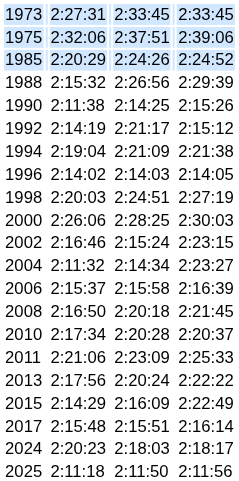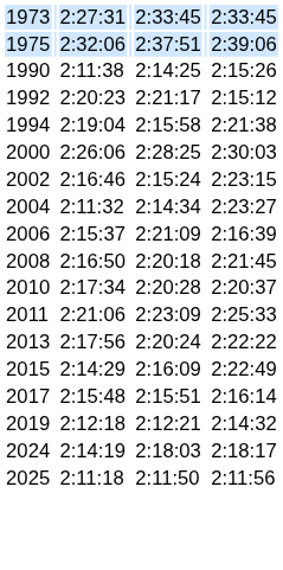 <table>
 <tr bgcolor=#D0E7FF>
 <td>1973</td>
 <td></td>
 <td>2:27:31</td>
 <td></td>
 <td>2:33:45</td>
 <td></td>
 <td>2:33:45</td>
 </tr>
 <tr bgcolor=#D0E7FF>
 <td>1975</td>
 <td></td>
 <td>2:32:06</td>
 <td></td>
 <td>2:37:51</td>
 <td></td>
 <td>2:39:06</td>
 </tr>
-<tr bgcolor=#D0E7FF>
-<td>1985</td>
-<td></td>
-<td>2:20:29</td>
-<td></td>
-<td>2:24:26</td>
-<td></td>
-<td>2:24:52</td>
-</tr>
-<tr>
-<td>1988</td>
-<td></td>
-<td>2:15:32</td>
-<td></td>
-<td>2:26:56</td>
-<td></td>
-<td>2:29:39</td>
-</tr>
 <tr>
 <td>1990</td>
 <td></td>
 <td>2:11:38</td>
 <td></td>
 <td>2:14:25</td>
 <td></td>
 <td>2:15:26</td>
 </tr>
 <tr>
 <td>1992</td>
 <td></td>
-<td>2:14:19</td>
+<td>2:20:23</td>
 <td></td>
 <td>2:21:17</td>
 <td></td>
 <td>2:15:12</td>
 </tr>
 <tr>
 <td>1994</td>
 <td></td>
 <td>2:19:04</td>
 <td></td>
-<td>2:21:09</td>
+<td>2:15:58</td>
 <td></td>
 <td>2:21:38</td>
-</tr>
-<tr>
-<td>1996</td>
-<td></td>
-<td>2:14:02</td>
-<td></td>
-<td>2:14:03</td>
-<td></td>
-<td>2:14:05</td>
-</tr>
-<tr>
-<td>1998</td>
-<td></td>
-<td>2:20:03</td>
-<td></td>
-<td>2:24:51</td>
-<td></td>
-<td>2:27:19</td>
 </tr>
 <tr>
 <td>2000</td>
 <td></td>
 <td>2:26:06</td>
 <td></td>
 <td>2:28:25</td>
 <td></td>
 <td>2:30:03</td>
 </tr>
 <tr>
 <td>2002</td>
 <td></td>
 <td>2:16:46</td>
 <td></td>
 <td>2:15:24</td>
 <td></td>
 <td>2:23:15</td>
 </tr>
 <tr>
 <td>2004</td>
 <td></td>
 <td>2:11:32</td>
 <td></td>
 <td>2:14:34</td>
 <td></td>
 <td>2:23:27</td>
 </tr>
 <tr>
 <td>2006</td>
 <td></td>
 <td>2:15:37</td>
 <td></td>
-<td>2:15:58</td>
+<td>2:21:09</td>
 <td></td>
 <td>2:16:39</td>
 </tr>
 <tr>
 <td>2008</td>
 <td></td>
 <td>2:16:50</td>
 <td></td>
 <td>2:20:18</td>
 <td></td>
 <td>2:21:45</td>
 </tr>
 <tr>
 <td>2010</td>
 <td></td>
 <td>2:17:34</td>
 <td></td>
 <td>2:20:28</td>
 <td></td>
 <td>2:20:37</td>
 </tr>
 <tr>
 <td>2011</td>
 <td></td>
 <td>2:21:06</td>
 <td></td>
 <td>2:23:09</td>
 <td></td>
 <td>2:25:33</td>
 </tr>
 <tr>
 <td>2013</td>
 <td></td>
 <td>2:17:56</td>
 <td></td>
 <td>2:20:24</td>
 <td></td>
 <td>2:22:22</td>
 </tr>
 <tr>
 <td>2015</td>
 <td></td>
 <td>2:14:29</td>
 <td></td>
 <td>2:16:09</td>
 <td></td>
 <td>2:22:49</td>
 </tr>
 <tr>
 <td>2017</td>
 <td></td>
 <td>2:15:48</td>
 <td></td>
 <td>2:15:51</td>
 <td></td>
 <td>2:16:14</td>
 </tr>
 <tr>
+<td>2019</td>
+<td></td>
+<td>2:12:18</td>
+<td></td>
+<td>2:12:21</td>
+<td></td>
+<td>2:14:32</td>
+</tr>
+<tr>
 <td>2024</td>
 <td></td>
-<td>2:20:23</td>
+<td>2:14:19</td>
 <td></td>
 <td>2:18:03</td>
 <td></td>
 <td>2:18:17</td>
 </tr>
 <tr>
 <td>2025</td>
 <td></td>
 <td>2:11:18</td>
 <td></td>
 <td>2:11:50</td>
 <td></td>
 <td>2:11:56</td>
 </tr>
 </table>
